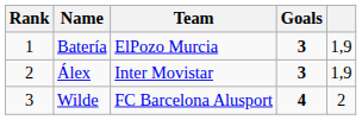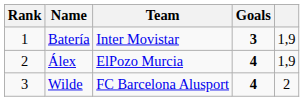 <table class="wikitable" style="text-align: center;">
 <tr>
 <th>Rank</th>
 <th>Name</th>
 <th>Team</th>
 <th>Goals</th>
 <th></th>
 </tr>
 <tr>
 <td>1</td>
 <td style="text-align:left;"><a href='#'>Batería</a></td>
-<td style="text-align:left;"><a href='#'>ElPozo Murcia</a></td>
+<td style="text-align:left;"><a href='#'>Inter Movistar</a></td>
 <td><strong>3</strong></td>
 <td>1,9</td>
 </tr>
 <tr>
 <td>2</td>
 <td style="text-align:left;"><a href='#'>Álex</a></td>
-<td style="text-align:left;"><a href='#'>Inter Movistar</a></td>
-<td><strong>3</strong></td>
+<td style="text-align:left;"><a href='#'>ElPozo Murcia</a></td>
+<td><strong>4</strong></td>
 <td>1,9</td>
 </tr>
 <tr>
 <td>3</td>
 <td style="text-align:left;"><a href='#'>Wilde</a></td>
 <td style="text-align:left;"><a href='#'>FC Barcelona Alusport</a></td>
 <td><strong>4</strong></td>
 <td>2</td>
 </tr>
 </table>
